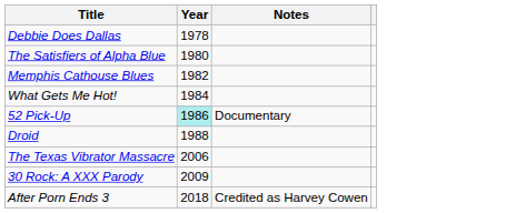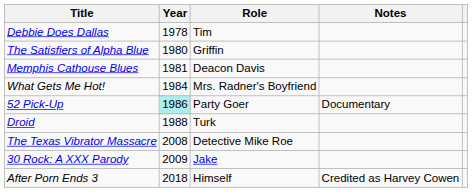 <table class="wikitable plainrowheaders sortable">
 <tr>
 <th scope="col">Title</th>
 <th scope="col">Year</th>
+<th scope="col">Role</th>
 <th scope="col" class="unsortable">Notes</th>
 <th scope="col" class="unsortable"></th>
 </tr>
 <tr>
 <td><em><a href='#'>Debbie Does Dallas</a></em></td>
 <td>1978</td>
+<td>Tim</td>
 <td></td>
 <td style="text-align:center;"></td>
 </tr>
 <tr>
 <td><em><a href='#'>The Satisfiers of Alpha Blue</a></em></td>
 <td>1980</td>
+<td>Griffin</td>
 <td></td>
 <td style="text-align:center;"></td>
 </tr>
 <tr>
 <td><em><a href='#'>Memphis Cathouse Blues</a></em></td>
-<td>1982</td>
+<td>1981</td>
+<td>Deacon Davis</td>
 <td></td>
 <td></td>
 </tr>
 <tr>
 <td><em>What Gets Me Hot!</em></td>
 <td>1984</td>
+<td>Mrs. Radner's Boyfriend</td>
 <td></td>
 <td></td>
 </tr>
 <tr>
 <td><em><a href='#'>52 Pick-Up</a></em></td>
 <td style="background: paleturquoise;">1986</td>
+<td>Party Goer</td>
 <td>Documentary</td>
 <td></td>
 </tr>
 <tr>
 <td><em><a href='#'>Droid</a></em></td>
 <td>1988</td>
+<td>Turk</td>
 <td></td>
 <td></td>
 </tr>
 <tr>
 <td><em><a href='#'>The Texas Vibrator Massacre</a></em></td>
-<td>2006</td>
+<td>2008</td>
+<td>Detective Mike Roe</td>
 <td></td>
 <td style="text-align:center;"></td>
 </tr>
 <tr>
 <td><em><a href='#'>30 Rock: A XXX Parody</a></em></td>
 <td>2009</td>
+<td><a href='#'>Jake</a></td>
 <td></td>
 <td style="text-align:center;"></td>
 </tr>
 <tr>
 <td><em>After Porn Ends 3</em></td>
 <td>2018</td>
+<td>Himself</td>
 <td>Credited as Harvey Cowen</td>
 <td style="text-align:center;"></td>
 </tr>
 </table>
